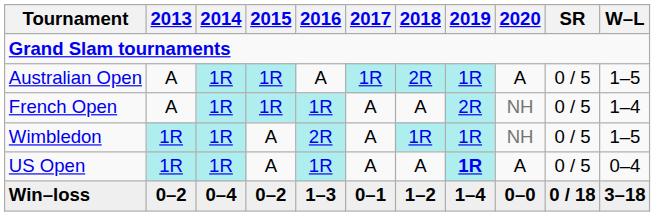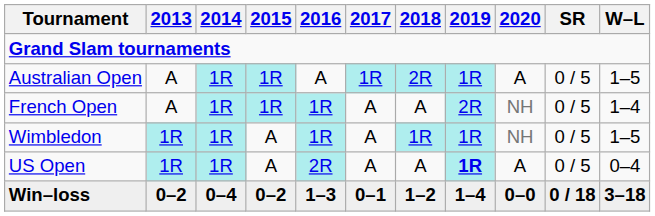 <table class=wikitable style=text-align:center>
 <tr>
 <th>Tournament</th>
 <th><a href='#'>2013</a></th>
 <th><a href='#'>2014</a></th>
 <th><a href='#'>2015</a></th>
 <th><a href='#'>2016</a></th>
 <th><a href='#'>2017</a></th>
 <th><a href='#'>2018</a></th>
 <th><a href='#'>2019</a></th>
 <th><a href='#'>2020</a></th>
 <th>SR</th>
 <th>W–L</th>
 </tr>
 <tr>
 <td colspan=11 align=left><strong><a href='#'>Grand Slam tournaments</a></strong></td>
 </tr>
 <tr>
 <td align=left><a href='#'>Australian Open</a></td>
 <td>A</td>
 <td bgcolor=#afeeee><a href='#'>1R</a></td>
 <td bgcolor=#afeeee><a href='#'>1R</a></td>
 <td>A</td>
 <td bgcolor=#afeeee><a href='#'>1R</a></td>
 <td bgcolor=#afeeee><a href='#'>2R</a></td>
 <td bgcolor=#afeeee><a href='#'>1R</a></td>
 <td>A</td>
 <td>0 / 5</td>
 <td>1–5</td>
 </tr>
 <tr>
 <td align=left><a href='#'>French Open</a></td>
 <td>A</td>
 <td bgcolor=#afeeee><a href='#'>1R</a></td>
 <td bgcolor=#afeeee><a href='#'>1R</a></td>
 <td bgcolor=#afeeee><a href='#'>1R</a></td>
 <td>A</td>
 <td>A</td>
 <td bgcolor=#afeeee><a href='#'>2R</a></td>
 <td style=color:#767676>NH</td>
 <td>0 / 5</td>
 <td>1–4</td>
 </tr>
 <tr>
 <td align=left><a href='#'>Wimbledon</a></td>
 <td bgcolor=#afeeee><a href='#'>1R</a></td>
 <td bgcolor=#afeeee><a href='#'>1R</a></td>
 <td>A</td>
-<td bgcolor=#afeeee><a href='#'>2R</a></td>
+<td bgcolor=#afeeee><a href='#'>1R</a></td>
 <td>A</td>
 <td bgcolor=#afeeee><a href='#'>1R</a></td>
 <td bgcolor=#afeeee><a href='#'>1R</a></td>
 <td style=color:#767676>NH</td>
 <td>0 / 5</td>
 <td>1–5</td>
 </tr>
 <tr>
 <td align=left><a href='#'>US Open</a></td>
 <td bgcolor=#afeeee><a href='#'>1R</a></td>
 <td bgcolor=#afeeee><a href='#'>1R</a></td>
 <td>A</td>
-<td bgcolor=#afeeee><a href='#'>1R</a></td>
+<td bgcolor=#afeeee><a href='#'>2R</a></td>
 <td>A</td>
 <td>A</td>
 <td bgcolor=#afeeee><strong><a href='#'>1R</a></strong></td>
 <td>A</td>
 <td>0 / 5</td>
 <td>0–4</td>
 </tr>
 <tr style=font-weight:bold;background:#efefef>
 <td style=text-align:left>Win–loss</td>
 <td>0–2</td>
 <td>0–4</td>
 <td>0–2</td>
 <td>1–3</td>
 <td>0–1</td>
 <td>1–2</td>
 <td>1–4</td>
 <td>0–0</td>
 <td>0 / 18</td>
 <td>3–18</td>
 </tr>
 </table>
